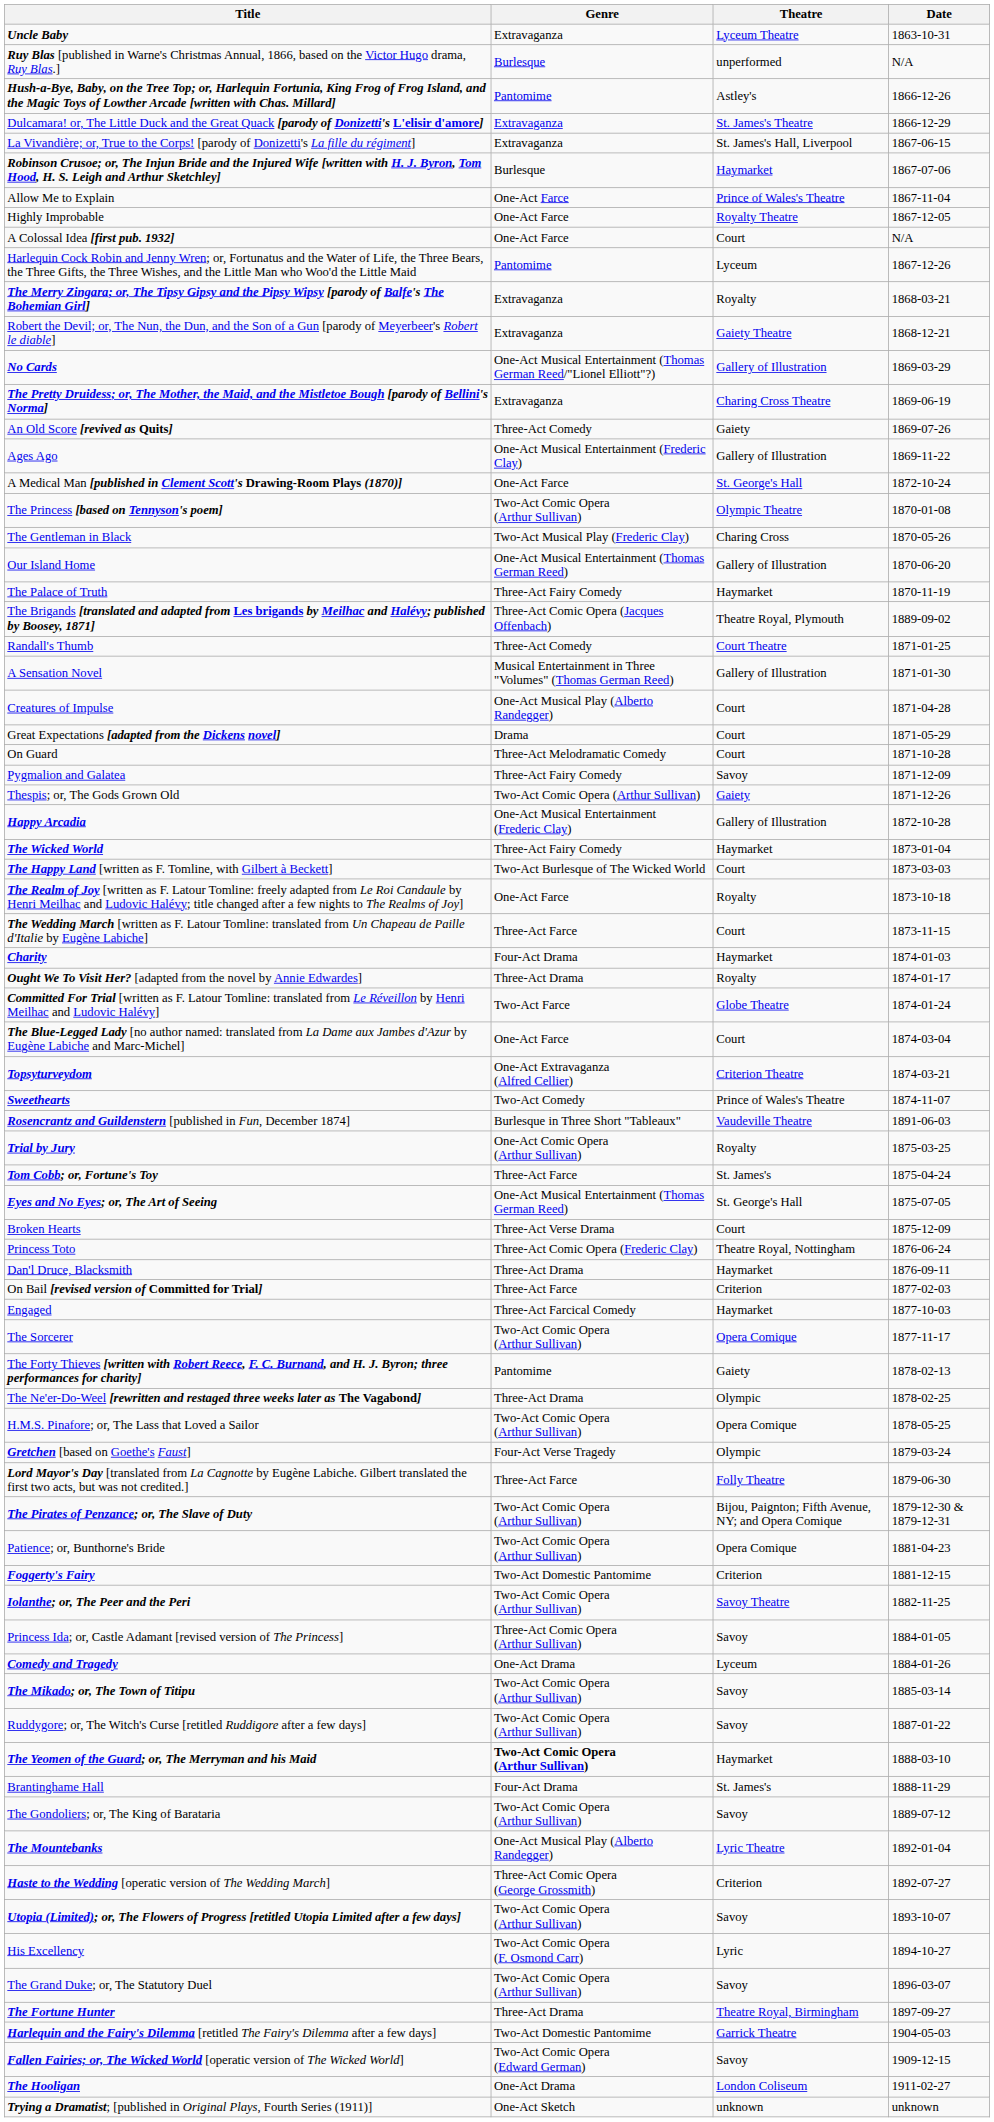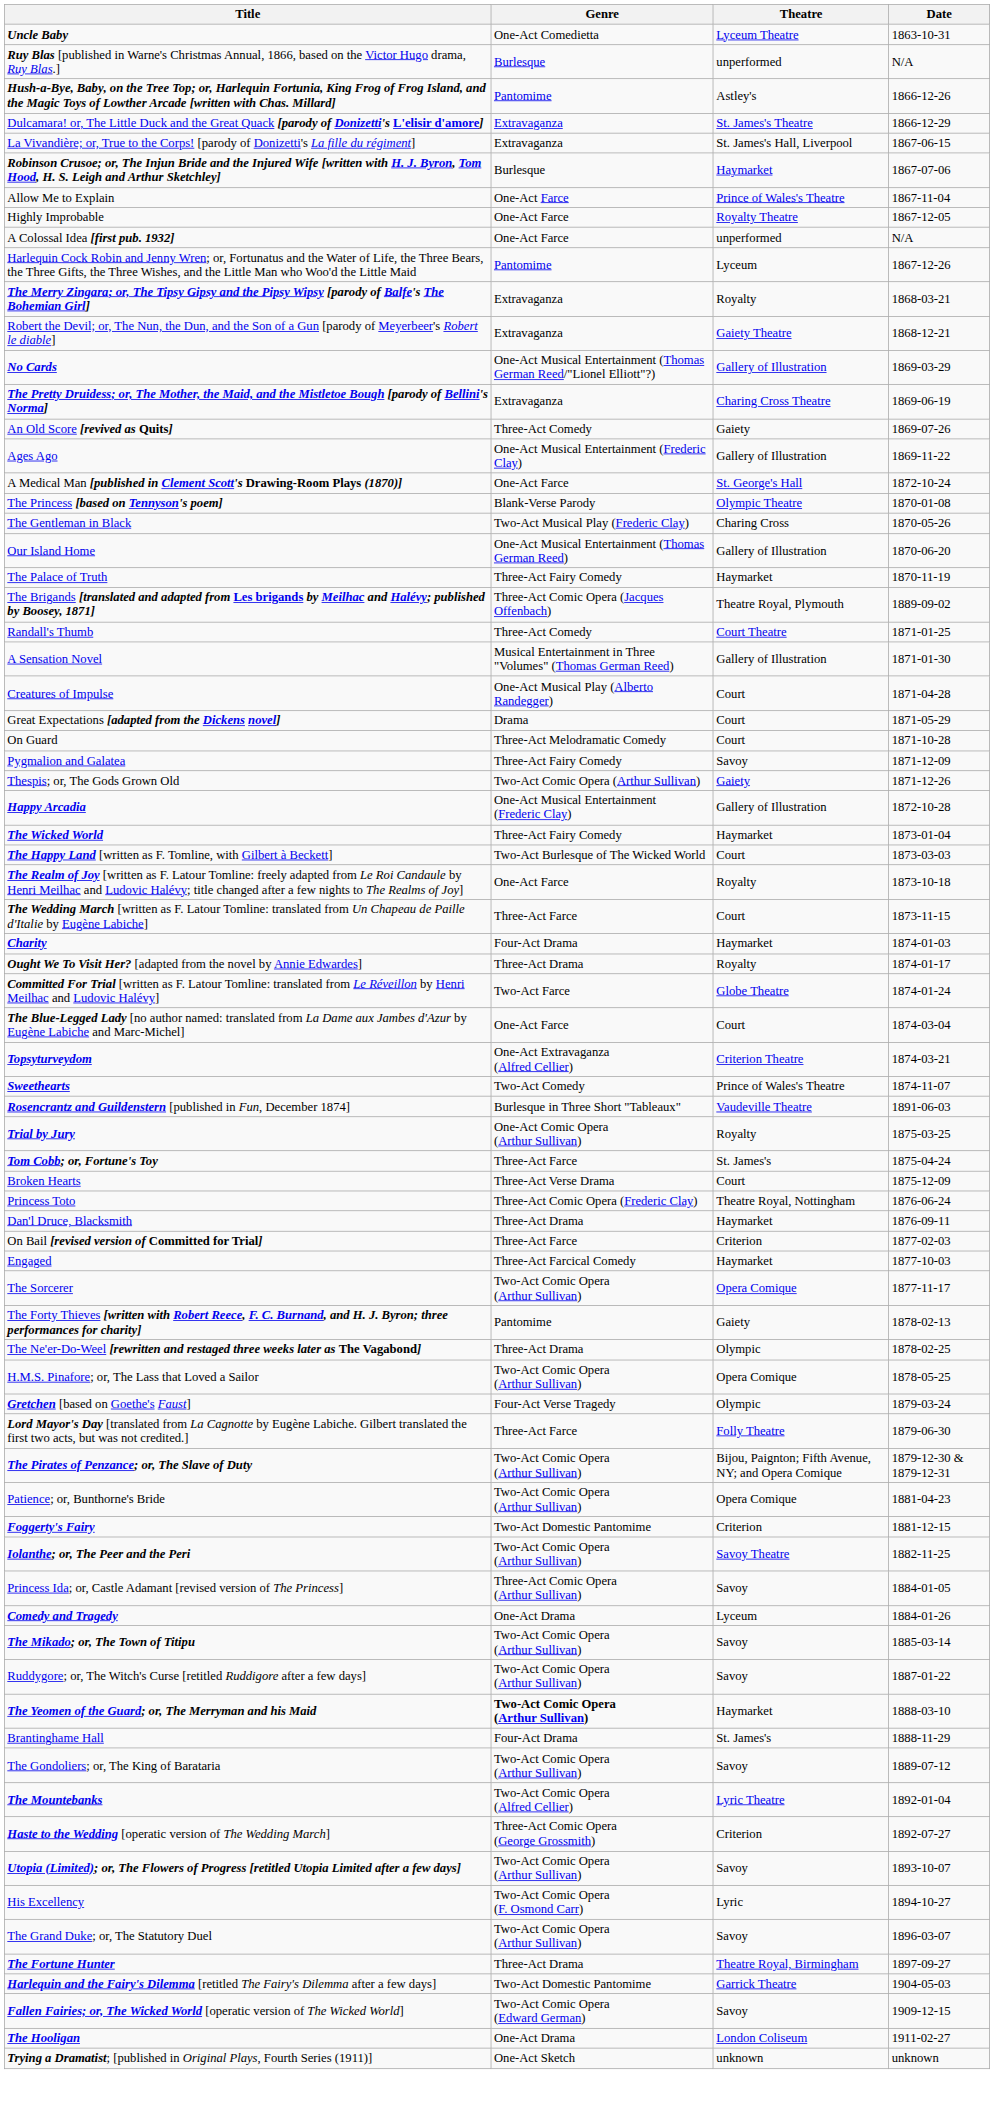 <table class="wikitable">
 <tr>
 <th>Title</th>
 <th>Genre</th>
 <th>Theatre</th>
 <th>Date</th>
 </tr>
 <tr>
 <td><strong><em>Uncle Baby</em></strong></td>
-<td>Extravaganza</td>
+<td>One-Act Comedietta</td>
 <td><a href='#'>Lyceum Theatre</a></td>
 <td>1863-10-31</td>
 </tr>
 <tr>
 <td><strong><em>Ruy Blas</em></strong> [published in Warne's Christmas Annual, 1866, based on the <a href='#'>Victor Hugo</a> drama, <em><a href='#'>Ruy Blas</a></em>.]</td>
 <td><a href='#'>Burlesque</a></td>
 <td>unperformed</td>
 <td>N/A</td>
 </tr>
 <tr>
 <td><strong><em>Hush-a-Bye, Baby<strong>, on the Tree Top; or, Harlequin Fortunia, King Frog of Frog Island, and the Magic Toys of Lowther Arcade<em> [written with Chas. Millard]</td>
 <td><a href='#'>Pantomime</a></td>
 <td>Astley's</td>
 <td nowrap>1866-12-26</td>
 </tr>
 <tr>
 <td></em></strong><a href='#'>Dulcamara! or, The Little Duck and the Great Quack</a><strong><em> [parody of <a href='#'>Donizetti</a>'s </em><a href='#'>L'elisir d'amore</a><em>]</td>
 <td><a href='#'>Extravaganza</a></td>
 <td><a href='#'>St. James's Theatre</a></td>
 <td>1866-12-29</td>
 </tr>
 <tr>
 <td><a href='#'></em></strong>La Vivandière</strong>; or, True to the Corps!</em></a> [parody of <a href='#'>Donizetti</a>'s <em><a href='#'>La fille du régiment</a></em>]</td>
 <td>Extravaganza</td>
 <td>St. James's Hall, Liverpool</td>
 <td>1867-06-15</td>
 </tr>
 <tr>
 <td><strong><em>Robinson Crusoe<strong>; or, The Injun Bride and the Injured Wife<em> [written with <a href='#'>H. J. Byron</a>, <a href='#'>Tom Hood</a>, H. S. Leigh and Arthur Sketchley]</td>
 <td>Burlesque</td>
 <td><a href='#'>Haymarket</a></td>
 <td>1867-07-06</td>
 </tr>
 <tr>
 <td></em></strong>Allow Me to Explain<strong><em></td>
 <td>One-Act <a href='#'>Farce</a></td>
 <td><a href='#'>Prince of Wales's Theatre</a></td>
 <td>1867-11-04</td>
 </tr>
 <tr>
 <td></em></strong>Highly Improbable<strong><em></td>
 <td>One-Act Farce</td>
 <td><a href='#'>Royalty Theatre</a></td>
 <td>1867-12-05</td>
 </tr>
 <tr>
 <td></em></strong>A Colossal Idea<strong><em> [first pub. 1932]</td>
 <td>One-Act Farce</td>
-<td>Court</td>
+<td>unperformed</td>
 <td>N/A</td>
 </tr>
 <tr>
 <td></em></strong><a href='#'>Harlequin Cock Robin and Jenny Wren</a></strong>; or, Fortunatus and the Water of Life, the Three Bears, the Three Gifts, the Three Wishes, and the Little Man who Woo'd the Little Maid</em></td>
 <td><a href='#'>Pantomime</a></td>
 <td>Lyceum</td>
 <td>1867-12-26</td>
 </tr>
 <tr>
 <td><a href='#'><strong><em>The Merry Zingara<strong>; or, The Tipsy Gipsy and the Pipsy Wipsy<em></a> [parody of <a href='#'>Balfe</a>'s </em><a href='#'>The Bohemian Girl</a><em>]</td>
 <td>Extravaganza</td>
 <td>Royalty</td>
 <td>1868-03-21</td>
 </tr>
 <tr>
 <td><a href='#'></em></strong>Robert the Devil</strong>; or, The Nun, the Dun, and the Son of a Gun</em></a> [parody of <a href='#'>Meyerbeer</a>'s <em><a href='#'>Robert le diable</a></em>]</td>
 <td>Extravaganza</td>
 <td><a href='#'>Gaiety Theatre</a></td>
 <td>1868-12-21</td>
 </tr>
 <tr>
 <td><strong><em><a href='#'>No Cards</a></em></strong></td>
 <td>One-Act Musical Entertainment (<a href='#'>Thomas German Reed</a>/"Lionel Elliott"?)</td>
 <td><a href='#'>Gallery of Illustration</a></td>
 <td>1869-03-29</td>
 </tr>
 <tr>
 <td><a href='#'><strong><em>The Pretty Druidess<strong>; or, The Mother, the Maid, and the Mistletoe Bough<em></a> [parody of <a href='#'>Bellini</a>'s </em><a href='#'>Norma</a><em>]</td>
 <td>Extravaganza</td>
 <td><a href='#'>Charing Cross Theatre</a></td>
 <td>1869-06-19</td>
 </tr>
 <tr>
 <td></em></strong><a href='#'>An Old Score</a><strong><em> [revived as </em>Quits<em>]</td>
 <td>Three-Act Comedy</td>
 <td>Gaiety</td>
 <td>1869-07-26</td>
 </tr>
 <tr>
 <td></em></strong><a href='#'>Ages Ago</a><strong><em></td>
 <td>One-Act Musical Entertainment (<a href='#'>Frederic Clay</a>)</td>
 <td>Gallery of Illustration</td>
 <td>1869-11-22</td>
 </tr>
 <tr>
 <td></em></strong>A Medical Man<strong><em> [published in <a href='#'>Clement Scott</a>'s </em>Drawing-Room Plays<em> (1870)]</td>
 <td>One-Act Farce</td>
 <td><a href='#'>St. George's Hall</a></td>
 <td>1872-10-24</td>
 </tr>
 <tr>
 <td></em></strong><a href='#'>The Princess</a><strong><em> [based on <a href='#'>Tennyson</a>'s poem]</td>
-<td>Two-Act Comic Opera<br>(<a href='#'>Arthur Sullivan</a>)</td>
+<td>Blank-Verse Parody</td>
 <td><a href='#'>Olympic Theatre</a></td>
 <td>1870-01-08</td>
 </tr>
 <tr>
 <td></em></strong><a href='#'>The Gentleman in Black</a><strong><em></td>
 <td>Two-Act Musical Play (<a href='#'>Frederic Clay</a>)</td>
 <td>Charing Cross</td>
 <td>1870-05-26</td>
 </tr>
 <tr>
 <td></em></strong><a href='#'>Our Island Home</a><strong><em></td>
 <td>One-Act Musical Entertainment (<a href='#'>Thomas German Reed</a>)</td>
 <td>Gallery of Illustration</td>
 <td>1870-06-20</td>
 </tr>
 <tr>
 <td></em></strong><a href='#'>The Palace of Truth</a><strong><em></td>
 <td>Three-Act Fairy Comedy</td>
 <td>Haymarket</td>
 <td>1870-11-19</td>
 </tr>
 <tr>
 <td></em></strong><a href='#'>The Brigands</a><strong><em> [translated and adapted from </em><a href='#'>Les brigands</a><em> by <a href='#'>Meilhac</a> and <a href='#'>Halévy</a>; published by Boosey, 1871]</td>
 <td>Three-Act Comic Opera (<a href='#'>Jacques Offenbach</a>)</td>
 <td>Theatre Royal, Plymouth</td>
 <td>1889-09-02</td>
 </tr>
 <tr>
 <td></em></strong><a href='#'>Randall's Thumb</a><strong><em></td>
 <td>Three-Act Comedy</td>
 <td><a href='#'>Court Theatre</a></td>
 <td>1871-01-25</td>
 </tr>
 <tr>
 <td></em></strong><a href='#'>A Sensation Novel</a><strong><em></td>
 <td>Musical Entertainment in Three "Volumes" (<a href='#'>Thomas German Reed</a>)</td>
 <td>Gallery of Illustration</td>
 <td>1871-01-30</td>
 </tr>
 <tr>
 <td></em></strong><a href='#'>Creatures of Impulse</a><strong><em></td>
 <td>One-Act Musical Play (<a href='#'>Alberto Randegger</a>)</td>
 <td>Court</td>
 <td>1871-04-28</td>
 </tr>
 <tr>
 <td></em></strong>Great Expectations<strong><em> [adapted from the <a href='#'>Dickens</a> <a href='#'>novel</a>]</td>
 <td>Drama</td>
 <td>Court</td>
 <td>1871-05-29</td>
 </tr>
 <tr>
 <td></em></strong>On Guard<strong><em></td>
 <td>Three-Act Melodramatic Comedy</td>
 <td>Court</td>
 <td>1871-10-28</td>
 </tr>
 <tr>
 <td></em></strong><a href='#'>Pygmalion and Galatea</a><strong><em></td>
 <td>Three-Act Fairy Comedy</td>
 <td>Savoy</td>
 <td>1871-12-09</td>
 </tr>
 <tr>
 <td></em></strong><a href='#'>Thespis</a></strong>; or, The Gods Grown Old</em></td>
 <td>Two-Act Comic Opera (<a href='#'>Arthur Sullivan</a>)</td>
 <td><a href='#'>Gaiety</a></td>
 <td>1871-12-26</td>
 </tr>
 <tr>
 <td><strong><em><a href='#'>Happy Arcadia</a></em></strong></td>
 <td>One-Act Musical Entertainment<br>(<a href='#'>Frederic Clay</a>)</td>
 <td>Gallery of Illustration</td>
 <td>1872-10-28</td>
 </tr>
 <tr>
 <td><strong><em><a href='#'>The Wicked World</a></em></strong></td>
 <td>Three-Act Fairy Comedy</td>
 <td>Haymarket</td>
 <td>1873-01-04</td>
 </tr>
 <tr>
 <td><strong><em><a href='#'>The Happy Land</a></em></strong> [written as F. Tomline, with <a href='#'>Gilbert à Beckett</a>]</td>
 <td>Two-Act Burlesque of The Wicked World</td>
 <td>Court</td>
 <td>1873-03-03</td>
 </tr>
 <tr>
 <td><strong><em><a href='#'>The Realm of Joy</a></em></strong> [written as F. Latour Tomline: freely adapted from <em>Le Roi Candaule</em> by <a href='#'>Henri Meilhac</a> and <a href='#'>Ludovic Halévy</a>; title changed after a few nights to <em>The Realms of Joy</em>]</td>
 <td>One-Act Farce</td>
 <td>Royalty</td>
 <td>1873-10-18</td>
 </tr>
 <tr>
 <td><strong><em>The Wedding March</em></strong> [written as F. Latour Tomline: translated from <em>Un Chapeau de Paille d'Italie</em> by <a href='#'>Eugène Labiche</a>]</td>
 <td>Three-Act Farce</td>
 <td>Court</td>
 <td>1873-11-15</td>
 </tr>
 <tr>
 <td><strong><em><a href='#'>Charity</a></em></strong></td>
 <td>Four-Act Drama</td>
 <td>Haymarket</td>
 <td>1874-01-03</td>
 </tr>
 <tr>
 <td><strong><em>Ought We To Visit Her?</em></strong> [adapted from the novel by <a href='#'>Annie Edwardes</a>]</td>
 <td>Three-Act Drama</td>
 <td>Royalty</td>
 <td>1874-01-17</td>
 </tr>
 <tr>
 <td><strong><em>Committed For Trial</em></strong> [written as F. Latour Tomline: translated from <em><a href='#'>Le Réveillon</a></em> by <a href='#'>Henri Meilhac</a> and <a href='#'>Ludovic Halévy</a>]</td>
 <td>Two-Act Farce</td>
 <td><a href='#'>Globe Theatre</a></td>
 <td>1874-01-24</td>
 </tr>
 <tr>
 <td><strong><em>The Blue-Legged Lady</em></strong> [no author named: translated from <em>La Dame aux Jambes d'Azur</em> by <a href='#'>Eugène Labiche</a> and Marc-Michel]</td>
 <td>One-Act Farce</td>
 <td>Court</td>
 <td>1874-03-04</td>
 </tr>
 <tr>
 <td><strong><em><a href='#'>Topsyturveydom</a></em></strong></td>
 <td>One-Act Extravaganza<br>(<a href='#'>Alfred Cellier</a>)</td>
 <td><a href='#'>Criterion Theatre</a></td>
 <td>1874-03-21</td>
 </tr>
 <tr>
 <td><strong><em><a href='#'>Sweethearts</a></em></strong></td>
 <td>Two-Act Comedy</td>
 <td>Prince of Wales's Theatre</td>
 <td>1874-11-07</td>
 </tr>
 <tr>
 <td><strong><em><a href='#'>Rosencrantz and Guildenstern</a></em></strong> [published in <em>Fun</em>, December 1874]</td>
 <td>Burlesque in Three Short "Tableaux"</td>
 <td><a href='#'>Vaudeville Theatre</a></td>
 <td>1891-06-03</td>
 </tr>
 <tr>
 <td><strong><em><a href='#'>Trial by Jury</a></em></strong></td>
 <td>One-Act Comic Opera<br>(<a href='#'>Arthur Sullivan</a>)</td>
 <td>Royalty</td>
 <td>1875-03-25</td>
 </tr>
 <tr>
 <td><strong><em><a href='#'>Tom Cobb</a>; or, Fortune's Toy</em></strong></td>
 <td>Three-Act Farce</td>
 <td>St. James's</td>
 <td>1875-04-24</td>
 </tr>
 <tr>
-<td><strong><em><a href='#'>Eyes and No Eyes</a><strong>; or, The Art of Seeing<em></td>
-<td>One-Act Musical Entertainment (<a href='#'>Thomas German Reed</a>)</td>
-<td>St. George's Hall</td>
-<td>1875-07-05</td>
-</tr>
-<tr>
 <td></em></strong><a href='#'>Broken Hearts</a><strong><em></td>
 <td>Three-Act Verse Drama</td>
 <td>Court</td>
 <td>1875-12-09</td>
 </tr>
 <tr>
 <td></em></strong><a href='#'>Princess Toto</a><strong><em></td>
 <td>Three-Act Comic Opera (<a href='#'>Frederic Clay</a>)</td>
 <td>Theatre Royal, Nottingham</td>
 <td>1876-06-24</td>
 </tr>
 <tr>
 <td></em></strong><a href='#'>Dan'l Druce, Blacksmith</a><strong><em></td>
 <td>Three-Act Drama</td>
 <td>Haymarket</td>
 <td>1876-09-11</td>
 </tr>
 <tr>
 <td></em></strong>On Bail<strong><em> [revised version of </em>Committed for Trial<em>]</td>
 <td>Three-Act Farce</td>
 <td>Criterion</td>
 <td>1877-02-03</td>
 </tr>
 <tr>
 <td></em></strong><a href='#'>Engaged</a><strong><em></td>
 <td>Three-Act Farcical Comedy</td>
 <td>Haymarket</td>
 <td>1877-10-03</td>
 </tr>
 <tr>
 <td></em></strong><a href='#'>The Sorcerer</a><strong><em></td>
 <td>Two-Act Comic Opera<br>(<a href='#'>Arthur Sullivan</a>)</td>
 <td><a href='#'>Opera Comique</a></td>
 <td>1877-11-17</td>
 </tr>
 <tr>
 <td></em></strong><a href='#'>The Forty Thieves</a><strong><em> [written with <a href='#'>Robert Reece</a>, <a href='#'>F. C. Burnand</a>, and H. J. Byron; three performances for charity]</td>
 <td>Pantomime</td>
 <td>Gaiety</td>
 <td>1878-02-13</td>
 </tr>
 <tr>
 <td></em></strong><a href='#'>The Ne'er-Do-Weel</a><strong><em> [rewritten and restaged three weeks later as </em>The Vagabond<em>]</td>
 <td>Three-Act Drama</td>
 <td>Olympic</td>
 <td>1878-02-25</td>
 </tr>
 <tr>
 <td></em></strong><a href='#'>H.M.S. Pinafore</a></strong>; or, The Lass that Loved a Sailor</em></td>
 <td>Two-Act Comic Opera<br>(<a href='#'>Arthur Sullivan</a>)</td>
 <td>Opera Comique</td>
 <td>1878-05-25</td>
 </tr>
 <tr>
 <td><strong><em><a href='#'>Gretchen</a></em></strong> [based on <a href='#'>Goethe's</a> <em><a href='#'>Faust</a></em>]</td>
 <td>Four-Act Verse Tragedy</td>
 <td>Olympic</td>
 <td>1879-03-24</td>
 </tr>
 <tr>
 <td><strong><em>Lord Mayor's Day</em></strong> [translated from <em>La Cagnotte</em> by Eugène Labiche. Gilbert translated the first two acts, but was not credited.]</td>
 <td>Three-Act Farce</td>
 <td><a href='#'>Folly Theatre</a></td>
 <td>1879-06-30</td>
 </tr>
 <tr>
 <td><strong><em><a href='#'>The Pirates of Penzance</a><strong>; or, The Slave of Duty<em></td>
 <td>Two-Act Comic Opera<br>(<a href='#'>Arthur Sullivan</a>)</td>
 <td>Bijou, Paignton; Fifth Avenue, NY; and Opera Comique</td>
 <td>1879-12-30 & 1879-12-31</td>
 </tr>
 <tr>
 <td></em></strong><a href='#'>Patience</a></strong>; or, Bunthorne's Bride</em></td>
 <td>Two-Act Comic Opera<br>(<a href='#'>Arthur Sullivan</a>)</td>
 <td>Opera Comique</td>
 <td>1881-04-23</td>
 </tr>
 <tr>
 <td><strong><em><a href='#'>Foggerty's Fairy</a></em></strong></td>
 <td>Two-Act Domestic Pantomime</td>
 <td>Criterion</td>
 <td>1881-12-15</td>
 </tr>
 <tr>
 <td><strong><em><a href='#'>Iolanthe</a><strong>; or, The Peer and the Peri<em></td>
 <td>Two-Act Comic Opera<br>(<a href='#'>Arthur Sullivan</a>)</td>
 <td><a href='#'>Savoy Theatre</a></td>
 <td>1882-11-25</td>
 </tr>
 <tr>
 <td></em></strong><a href='#'>Princess Ida</a></strong>; or, Castle Adamant</em> [revised version of <em>The Princess</em>]</td>
 <td>Three-Act Comic Opera<br>(<a href='#'>Arthur Sullivan</a>)</td>
 <td>Savoy</td>
 <td>1884-01-05</td>
 </tr>
 <tr>
 <td><strong><em><a href='#'>Comedy and Tragedy</a></em></strong></td>
 <td>One-Act Drama</td>
 <td>Lyceum</td>
 <td>1884-01-26</td>
 </tr>
 <tr>
 <td><strong><em><a href='#'>The Mikado</a><strong>; or, The Town of Titipu<em></td>
 <td>Two-Act Comic Opera<br>(<a href='#'>Arthur Sullivan</a>)</td>
 <td>Savoy</td>
 <td>1885-03-14</td>
 </tr>
 <tr>
 <td></em></strong><a href='#'>Ruddygore</a></strong>; or, The Witch's Curse</em> [retitled <em>Ruddigore</em> after a few days]</td>
 <td>Two-Act Comic Opera<br>(<a href='#'>Arthur Sullivan</a>)</td>
 <td>Savoy</td>
 <td>1887-01-22</td>
 </tr>
 <tr>
 <td><strong><em><a href='#'>The Yeomen of the Guard</a><strong>; or, The Merryman and his Maid<em></td>
 <td><strong>Two-Act Comic Opera<br>(<a href='#'>Arthur Sullivan</a>)</strong></td>
 <td>Haymarket</td>
 <td>1888-03-10</td>
 </tr>
 <tr>
 <td></em></strong><a href='#'>Brantinghame Hall</a><strong><em></td>
 <td>Four-Act Drama</td>
 <td>St. James's</td>
 <td>1888-11-29</td>
 </tr>
 <tr>
 <td></em></strong><a href='#'>The Gondoliers</a></strong>; or, The King of Barataria</em></td>
 <td>Two-Act Comic Opera<br>(<a href='#'>Arthur Sullivan</a>)</td>
 <td>Savoy</td>
 <td>1889-07-12</td>
 </tr>
 <tr>
 <td><strong><em><a href='#'>The Mountebanks</a></em></strong></td>
-<td>One-Act Musical Play (<a href='#'>Alberto Randegger</a>)</td>
+<td>Two-Act Comic Opera<br>(<a href='#'>Alfred Cellier</a>)</td>
 <td><a href='#'>Lyric Theatre</a></td>
 <td>1892-01-04</td>
 </tr>
 <tr>
 <td><strong><em><a href='#'>Haste to the Wedding</a></em></strong> [operatic version of <em>The Wedding March</em>]</td>
 <td>Three-Act Comic Opera<br>(<a href='#'>George Grossmith</a>)</td>
 <td>Criterion</td>
 <td>1892-07-27</td>
 </tr>
 <tr>
 <td><strong><em><a href='#'>Utopia (Limited)</a><strong>; or, The Flowers of Progress<em> [retitled </em>Utopia Limited<em> after a few days]</td>
 <td>Two-Act Comic Opera<br>(<a href='#'>Arthur Sullivan</a>)</td>
 <td>Savoy</td>
 <td>1893-10-07</td>
 </tr>
 <tr>
 <td></em></strong><a href='#'>His Excellency</a><strong><em></td>
 <td>Two-Act Comic Opera<br>(<a href='#'>F. Osmond Carr</a>)</td>
 <td>Lyric</td>
 <td>1894-10-27</td>
 </tr>
 <tr>
 <td></em></strong><a href='#'>The Grand Duke</a></strong>; or, The Statutory Duel</em></td>
 <td>Two-Act Comic Opera<br>(<a href='#'>Arthur Sullivan</a>)</td>
 <td>Savoy</td>
 <td>1896-03-07</td>
 </tr>
 <tr>
 <td><strong><em><a href='#'>The Fortune Hunter</a></em></strong></td>
 <td>Three-Act Drama</td>
 <td><a href='#'>Theatre Royal, Birmingham</a></td>
 <td>1897-09-27</td>
 </tr>
 <tr>
 <td><strong><em><a href='#'>Harlequin and the Fairy's Dilemma</a></em></strong> [retitled <em>The Fairy's Dilemma</em> after a few days]</td>
 <td>Two-Act Domestic Pantomime</td>
 <td><a href='#'>Garrick Theatre</a></td>
 <td>1904-05-03</td>
 </tr>
 <tr>
 <td><strong><em><a href='#'>Fallen Fairies; or, The Wicked World</a></em></strong> [operatic version of <em>The Wicked World</em>]</td>
 <td>Two-Act Comic Opera<br>(<a href='#'>Edward German</a>)</td>
 <td>Savoy</td>
 <td>1909-12-15</td>
 </tr>
 <tr>
 <td><strong><em><a href='#'>The Hooligan</a></em></strong></td>
 <td>One-Act Drama</td>
 <td><a href='#'>London Coliseum</a></td>
 <td>1911-02-27</td>
 </tr>
 <tr>
 <td><strong><em>Trying a Dramatist</em></strong>; [published in <em>Original Plays</em>, Fourth Series (1911)]</td>
 <td>One-Act Sketch</td>
 <td>unknown</td>
 <td>unknown</td>
 </tr>
 </table>
